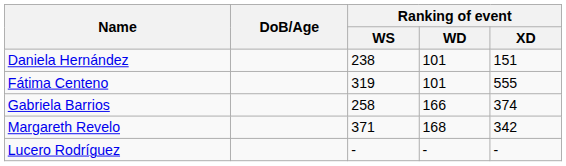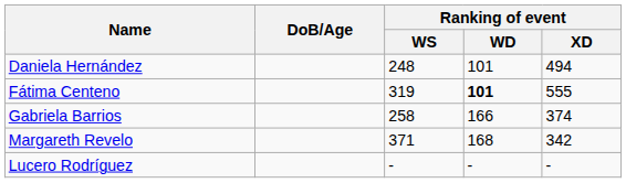 <table class="wikitable" style="width:600px; font-size:95%;">
 <tr>
 <th rowspan="2" align="left">Name</th>
 <th rowspan="2" align="left">DoB/Age</th>
 <th colspan="3" align="center">Ranking of event</th>
 </tr>
 <tr>
 <th align="center">WS</th>
 <th>WD</th>
 <th align="center">XD</th>
 </tr>
 <tr>
 <td><a href='#'>Daniela Hernández</a></td>
 <td></td>
-<td>238</td>
+<td>248</td>
 <td>101</td>
-<td>151</td>
+<td>494</td>
 </tr>
 <tr>
 <td><a href='#'>Fátima Centeno</a></td>
 <td></td>
 <td>319</td>
-<td>101</td>
+<td><strong>101</strong></td>
 <td>555</td>
 </tr>
 <tr>
 <td><a href='#'>Gabriela Barrios</a></td>
 <td></td>
 <td>258</td>
 <td>166</td>
 <td>374</td>
 </tr>
 <tr>
 <td><a href='#'>Margareth Revelo</a></td>
 <td></td>
 <td>371</td>
 <td>168</td>
 <td>342</td>
 </tr>
 <tr>
 <td><a href='#'>Lucero Rodríguez</a></td>
 <td></td>
 <td>-</td>
 <td>-</td>
 <td>-</td>
 </tr>
 </table>
